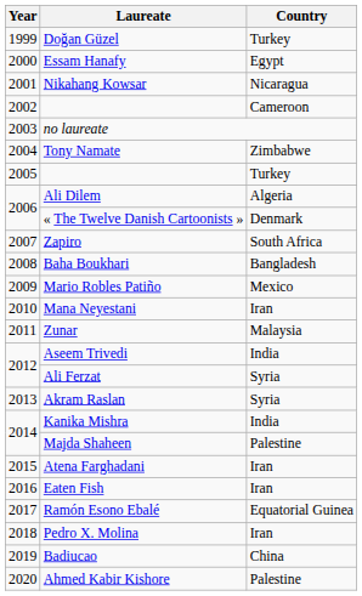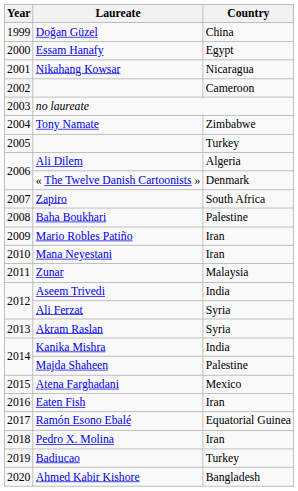 <table class="wikitable">
 <tr>
 <th>Year</th>
 <th>Laureate</th>
 <th>Country</th>
 </tr>
 <tr>
 <td>1999</td>
 <td><a href='#'>Doğan Güzel</a></td>
-<td>Turkey</td>
+<td>China</td>
 </tr>
 <tr>
 <td>2000</td>
 <td><a href='#'>Essam Hanafy</a></td>
 <td>Egypt</td>
 </tr>
 <tr>
 <td>2001</td>
 <td><a href='#'>Nikahang Kowsar</a></td>
 <td>Nicaragua</td>
 </tr>
 <tr>
 <td>2002</td>
 <td></td>
 <td>Cameroon</td>
 </tr>
 <tr>
 <td>2003</td>
 <td colspan=2><em>no laureate</em></td>
 </tr>
 <tr>
 <td>2004</td>
 <td><a href='#'>Tony Namate</a></td>
 <td>Zimbabwe</td>
 </tr>
 <tr>
 <td>2005</td>
 <td></td>
 <td>Turkey</td>
 </tr>
 <tr>
 <td rowspan=2>2006</td>
 <td><a href='#'>Ali Dilem</a></td>
 <td>Algeria</td>
 </tr>
 <tr>
 <td>« <a href='#'>The Twelve Danish Cartoonists</a> »</td>
 <td>Denmark</td>
 </tr>
 <tr>
 <td>2007</td>
 <td><a href='#'>Zapiro</a></td>
 <td>South Africa</td>
 </tr>
 <tr>
 <td>2008</td>
 <td><a href='#'>Baha Boukhari</a></td>
-<td>Bangladesh</td>
+<td>Palestine</td>
 </tr>
 <tr>
 <td>2009</td>
 <td><a href='#'>Mario Robles Patiño</a></td>
-<td>Mexico</td>
+<td>Iran</td>
 </tr>
 <tr>
 <td>2010</td>
 <td><a href='#'>Mana Neyestani</a></td>
 <td>Iran</td>
 </tr>
 <tr>
 <td>2011</td>
 <td><a href='#'>Zunar</a></td>
 <td>Malaysia</td>
 </tr>
 <tr>
 <td rowspan=2>2012</td>
 <td><a href='#'>Aseem Trivedi</a></td>
 <td>India</td>
 </tr>
 <tr>
 <td><a href='#'>Ali Ferzat</a></td>
 <td>Syria</td>
 </tr>
 <tr>
 <td>2013</td>
 <td><a href='#'>Akram Raslan</a></td>
 <td>Syria</td>
 </tr>
 <tr>
 <td rowspan=2>2014</td>
 <td><a href='#'>Kanika Mishra</a></td>
 <td>India</td>
 </tr>
 <tr>
 <td><a href='#'>Majda Shaheen</a></td>
 <td>Palestine</td>
 </tr>
 <tr>
 <td>2015</td>
 <td><a href='#'>Atena Farghadani</a></td>
-<td>Iran</td>
+<td>Mexico</td>
 </tr>
 <tr>
 <td>2016</td>
 <td><a href='#'>Eaten Fish</a></td>
 <td>Iran</td>
 </tr>
 <tr>
 <td>2017</td>
 <td><a href='#'>Ramón Esono Ebalé</a></td>
 <td>Equatorial Guinea</td>
 </tr>
 <tr>
 <td>2018</td>
 <td><a href='#'>Pedro X. Molina</a></td>
 <td>Iran</td>
 </tr>
 <tr>
 <td>2019</td>
 <td><a href='#'>Badiucao</a></td>
-<td>China</td>
+<td>Turkey</td>
 </tr>
 <tr>
 <td>2020</td>
 <td><a href='#'>Ahmed Kabir Kishore</a></td>
-<td>Palestine</td>
+<td>Bangladesh</td>
 </tr>
 </table>
